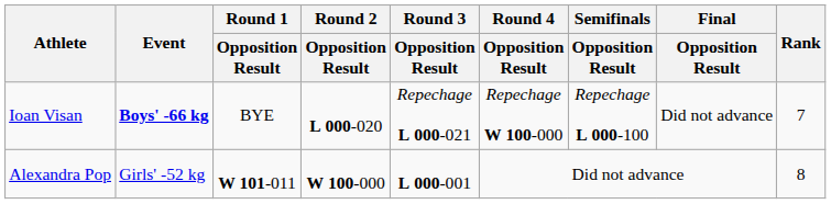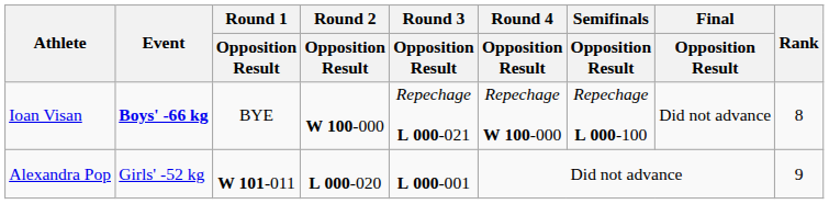 <table class="wikitable" border="1" style="font-size:90%">
 <tr>
 <th rowspan=2>Athlete</th>
 <th rowspan=2>Event</th>
 <th>Round 1</th>
 <th>Round 2</th>
 <th>Round 3</th>
 <th>Round 4</th>
 <th>Semifinals</th>
 <th>Final</th>
 <th rowspan=2>Rank</th>
 </tr>
 <tr>
 <th>Opposition<br>Result</th>
 <th>Opposition<br>Result</th>
 <th>Opposition<br>Result</th>
 <th>Opposition<br>Result</th>
 <th>Opposition<br>Result</th>
 <th>Opposition<br>Result</th>
 </tr>
 <tr>
 <td><a href='#'>Ioan Visan</a></td>
 <td><strong><a href='#'>Boys' -66 kg</a></strong></td>
 <td align=center>BYE</td>
-<td align=center> <br> <strong>L</strong> <strong>000</strong>-020</td>
+<td align=center> <br> <strong>W</strong> <strong>100</strong>-000</td>
 <td align=center><em>Repechage</em><br> <br> <strong>L</strong> <strong>000</strong>-021</td>
 <td align=center><em>Repechage</em><br> <br> <strong>W</strong> <strong>100</strong>-000</td>
 <td align=center><em>Repechage</em><br> <br> <strong>L</strong> <strong>000</strong>-100</td>
 <td align=center>Did not advance</td>
-<td align=center>7</td>
+<td align=center>8</td>
 </tr>
 <tr>
 <td><a href='#'>Alexandra Pop</a></td>
 <td><a href='#'>Girls' -52 kg</a></td>
 <td align=center> <br> <strong>W</strong> <strong>101</strong>-011</td>
-<td align=center> <br> <strong>W</strong> <strong>100</strong>-000</td>
+<td align=center> <br> <strong>L</strong> <strong>000</strong>-020</td>
 <td align=center> <br> <strong>L</strong> <strong>000</strong>-001</td>
 <td align=center colspan=3>Did not advance</td>
-<td align=center>8</td>
+<td align=center>9</td>
 </tr>
 </table>
